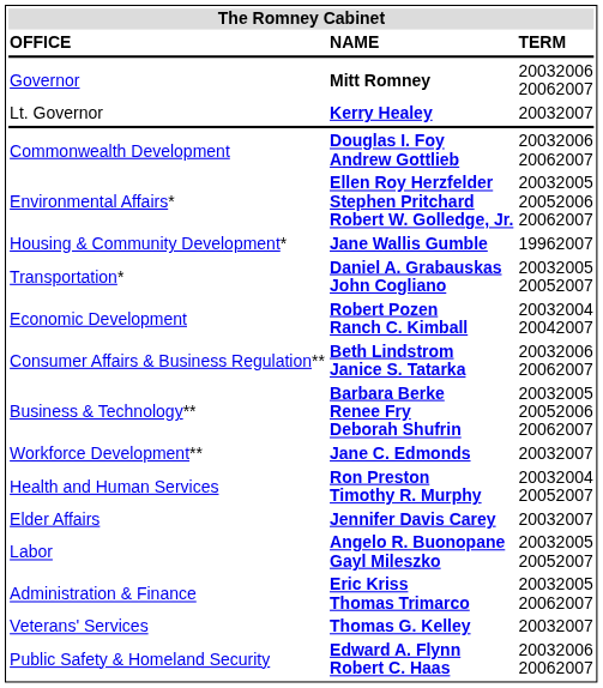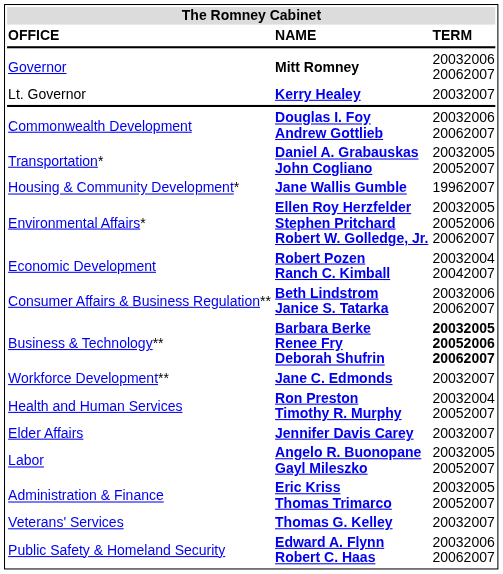 <table cellpadding="1" cellspacing="2" style="float:margin:1em 1em 1em 0; border:1px solid #000; font-size:85%;">
 <tr>
 <th style="background:#dcdcdc;" colspan="3">The Romney Cabinet</th>
 </tr>
 <tr>
 <td style="text-align:left;"><strong>OFFICE</strong></td>
 <td align="left"><strong>NAME</strong></td>
 <td align="left"><strong>TERM</strong></td>
 </tr>
 <tr>
 <th style="background:#000;" colspan="3"></th>
 </tr>
 <tr>
 <td style="text-align:left;"><a href='#'>Governor</a></td>
 <td align="left"><strong>Mitt Romney</strong></td>
 <td align="left">20032006<br>20062007</td>
 </tr>
 <tr>
 <td style="text-align:left;">Lt. Governor</td>
 <td align="left"><strong><a href='#'>Kerry Healey</a></strong></td>
 <td align="left">20032007</td>
 </tr>
 <tr>
 <th style="background:#000;" colspan="3"></th>
 </tr>
 <tr>
 <td style="text-align:left;"><a href='#'>Commonwealth Development</a></td>
 <td align="left"><strong><a href='#'>Douglas I. Foy</a></strong><br><strong><a href='#'>Andrew Gottlieb</a></strong></td>
 <td align="left">20032006<br>20062007</td>
 </tr>
 <tr>
-<td style="text-align:left;"><a href='#'>Environmental Affairs</a>*</td>
-<td align="left"><strong><a href='#'>Ellen Roy Herzfelder</a></strong><br><strong><a href='#'>Stephen Pritchard</a></strong><br><strong><a href='#'>Robert W. Golledge, Jr.</a></strong></td>
-<td align="left">20032005<br>20052006<br>20062007</td>
+<td style="text-align:left;"><a href='#'>Transportation</a>*</td>
+<td align="left"><strong><a href='#'>Daniel A. Grabauskas</a></strong><br><strong><a href='#'>John Cogliano</a></strong></td>
+<td align="left">20032005<br>20052007</td>
 </tr>
 <tr>
 <td style="text-align:left;"><a href='#'>Housing & Community Development</a>*</td>
 <td align="left"><strong><a href='#'>Jane Wallis Gumble</a></strong></td>
 <td align="left">19962007</td>
 </tr>
 <tr>
-<td style="text-align:left;"><a href='#'>Transportation</a>*</td>
-<td align="left"><strong><a href='#'>Daniel A. Grabauskas</a></strong><br><strong><a href='#'>John Cogliano</a></strong></td>
-<td align="left">20032005<br>20052007</td>
+<td style="text-align:left;"><a href='#'>Environmental Affairs</a>*</td>
+<td align="left"><strong><a href='#'>Ellen Roy Herzfelder</a></strong><br><strong><a href='#'>Stephen Pritchard</a></strong><br><strong><a href='#'>Robert W. Golledge, Jr.</a></strong></td>
+<td align="left">20032005<br>20052006<br>20062007</td>
 </tr>
 <tr>
 <td style="text-align:left;"><a href='#'>Economic Development</a></td>
 <td align="left"><strong><a href='#'>Robert Pozen</a></strong><br><strong><a href='#'>Ranch C. Kimball</a></strong></td>
 <td align="left">20032004<br>20042007</td>
 </tr>
 <tr>
 <td style="text-align:left;"><a href='#'>Consumer Affairs & Business Regulation</a>**</td>
 <td align="left"><strong><a href='#'>Beth Lindstrom</a></strong><br><strong><a href='#'>Janice S. Tatarka</a></strong></td>
 <td align="left">20032006<br>20062007</td>
 </tr>
 <tr>
 <td style="text-align:left;"><a href='#'>Business & Technology</a>**</td>
 <td align="left"><strong><a href='#'>Barbara Berke</a></strong><br><strong><a href='#'>Renee Fry</a></strong><br><strong><a href='#'>Deborah Shufrin</a></strong></td>
-<td align="left">20032005<br>20052006<br>20062007</td>
+<td align="left"><strong>20032005<br>20052006<br>20062007</strong></td>
 </tr>
 <tr>
 <td style="text-align:left;"><a href='#'>Workforce Development</a>**</td>
 <td align="left"><strong><a href='#'>Jane C. Edmonds</a></strong></td>
 <td align="left">20032007</td>
 </tr>
 <tr>
 <td style="text-align:left;"><a href='#'>Health and Human Services</a></td>
 <td align="left"><strong><a href='#'>Ron Preston</a></strong><br><strong><a href='#'>Timothy R. Murphy</a></strong></td>
 <td align="left">20032004<br>20052007</td>
 </tr>
 <tr>
 <td style="text-align:left;"><a href='#'>Elder Affairs</a></td>
 <td align="left"><strong><a href='#'>Jennifer Davis Carey</a></strong></td>
 <td align="left">20032007</td>
 </tr>
 <tr>
 <td style="text-align:left;"><a href='#'>Labor</a></td>
 <td align="left"><strong><a href='#'>Angelo R. Buonopane</a></strong><br><strong><a href='#'>Gayl Mileszko</a></strong></td>
 <td align="left">20032005<br>20052007</td>
 </tr>
 <tr>
 <td style="text-align:left;"><a href='#'>Administration & Finance</a></td>
 <td align="left"><strong><a href='#'>Eric Kriss</a></strong><br><strong><a href='#'>Thomas Trimarco</a></strong></td>
-<td align="left">20032005<br>20062007</td>
+<td align="left">20032005<br>20052007</td>
 </tr>
 <tr>
 <td style="text-align:left;"><a href='#'>Veterans' Services</a></td>
 <td align="left"><strong><a href='#'>Thomas G. Kelley</a></strong></td>
 <td align="left">20032007</td>
 </tr>
 <tr>
 <td style="text-align:left;"><a href='#'>Public Safety & Homeland Security</a></td>
 <td align="left"><strong><a href='#'>Edward A. Flynn</a></strong><br><strong><a href='#'>Robert C. Haas</a></strong></td>
 <td align="left">20032006<br>20062007</td>
 </tr>
 </table>
